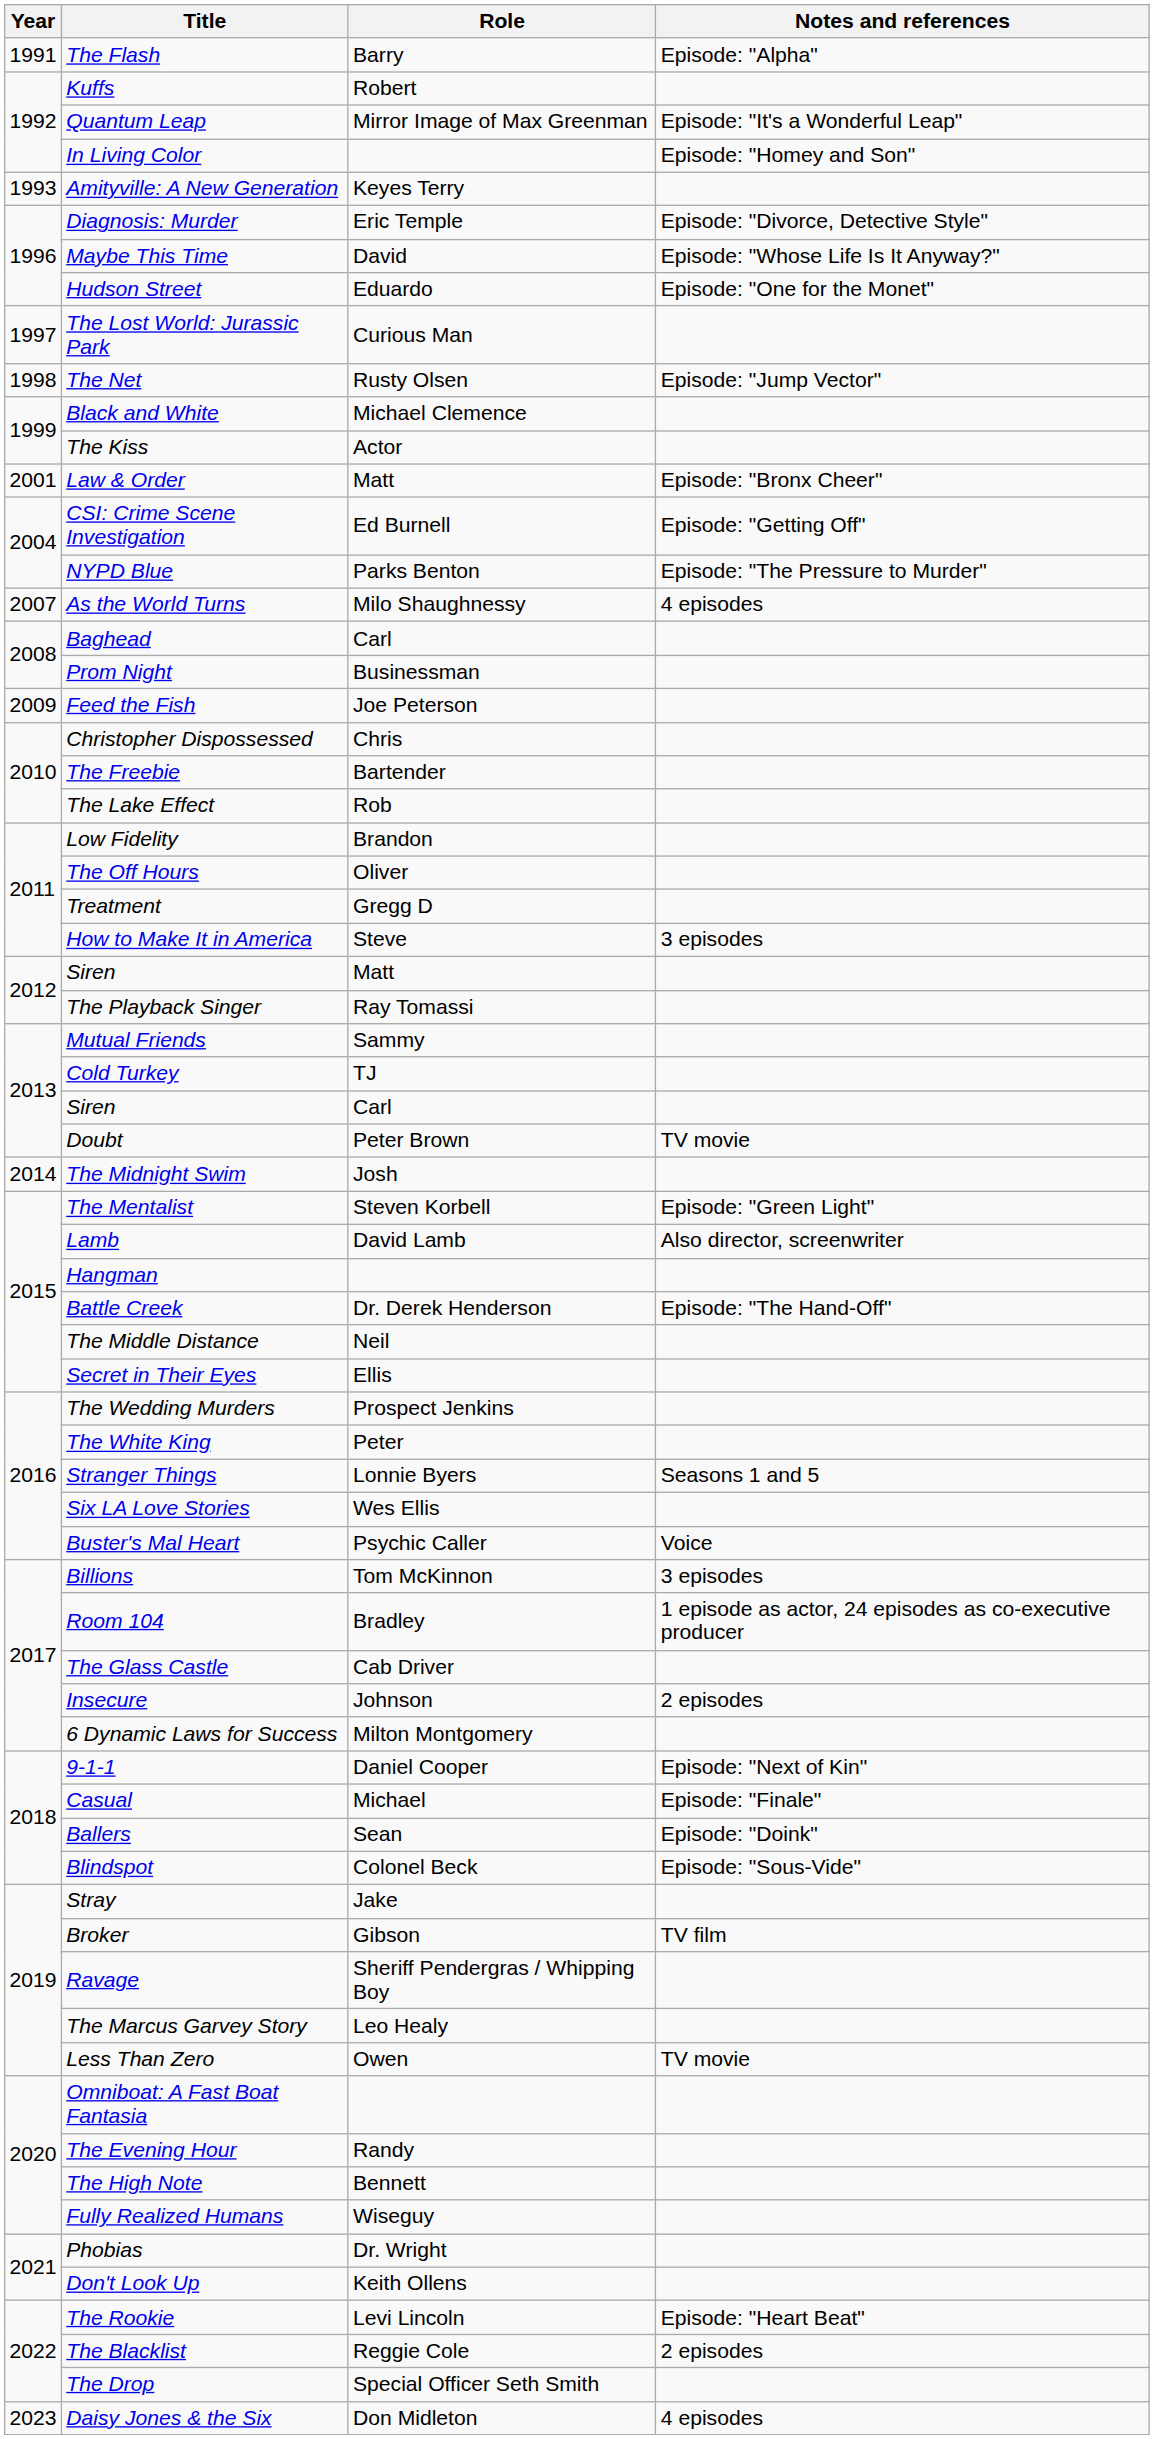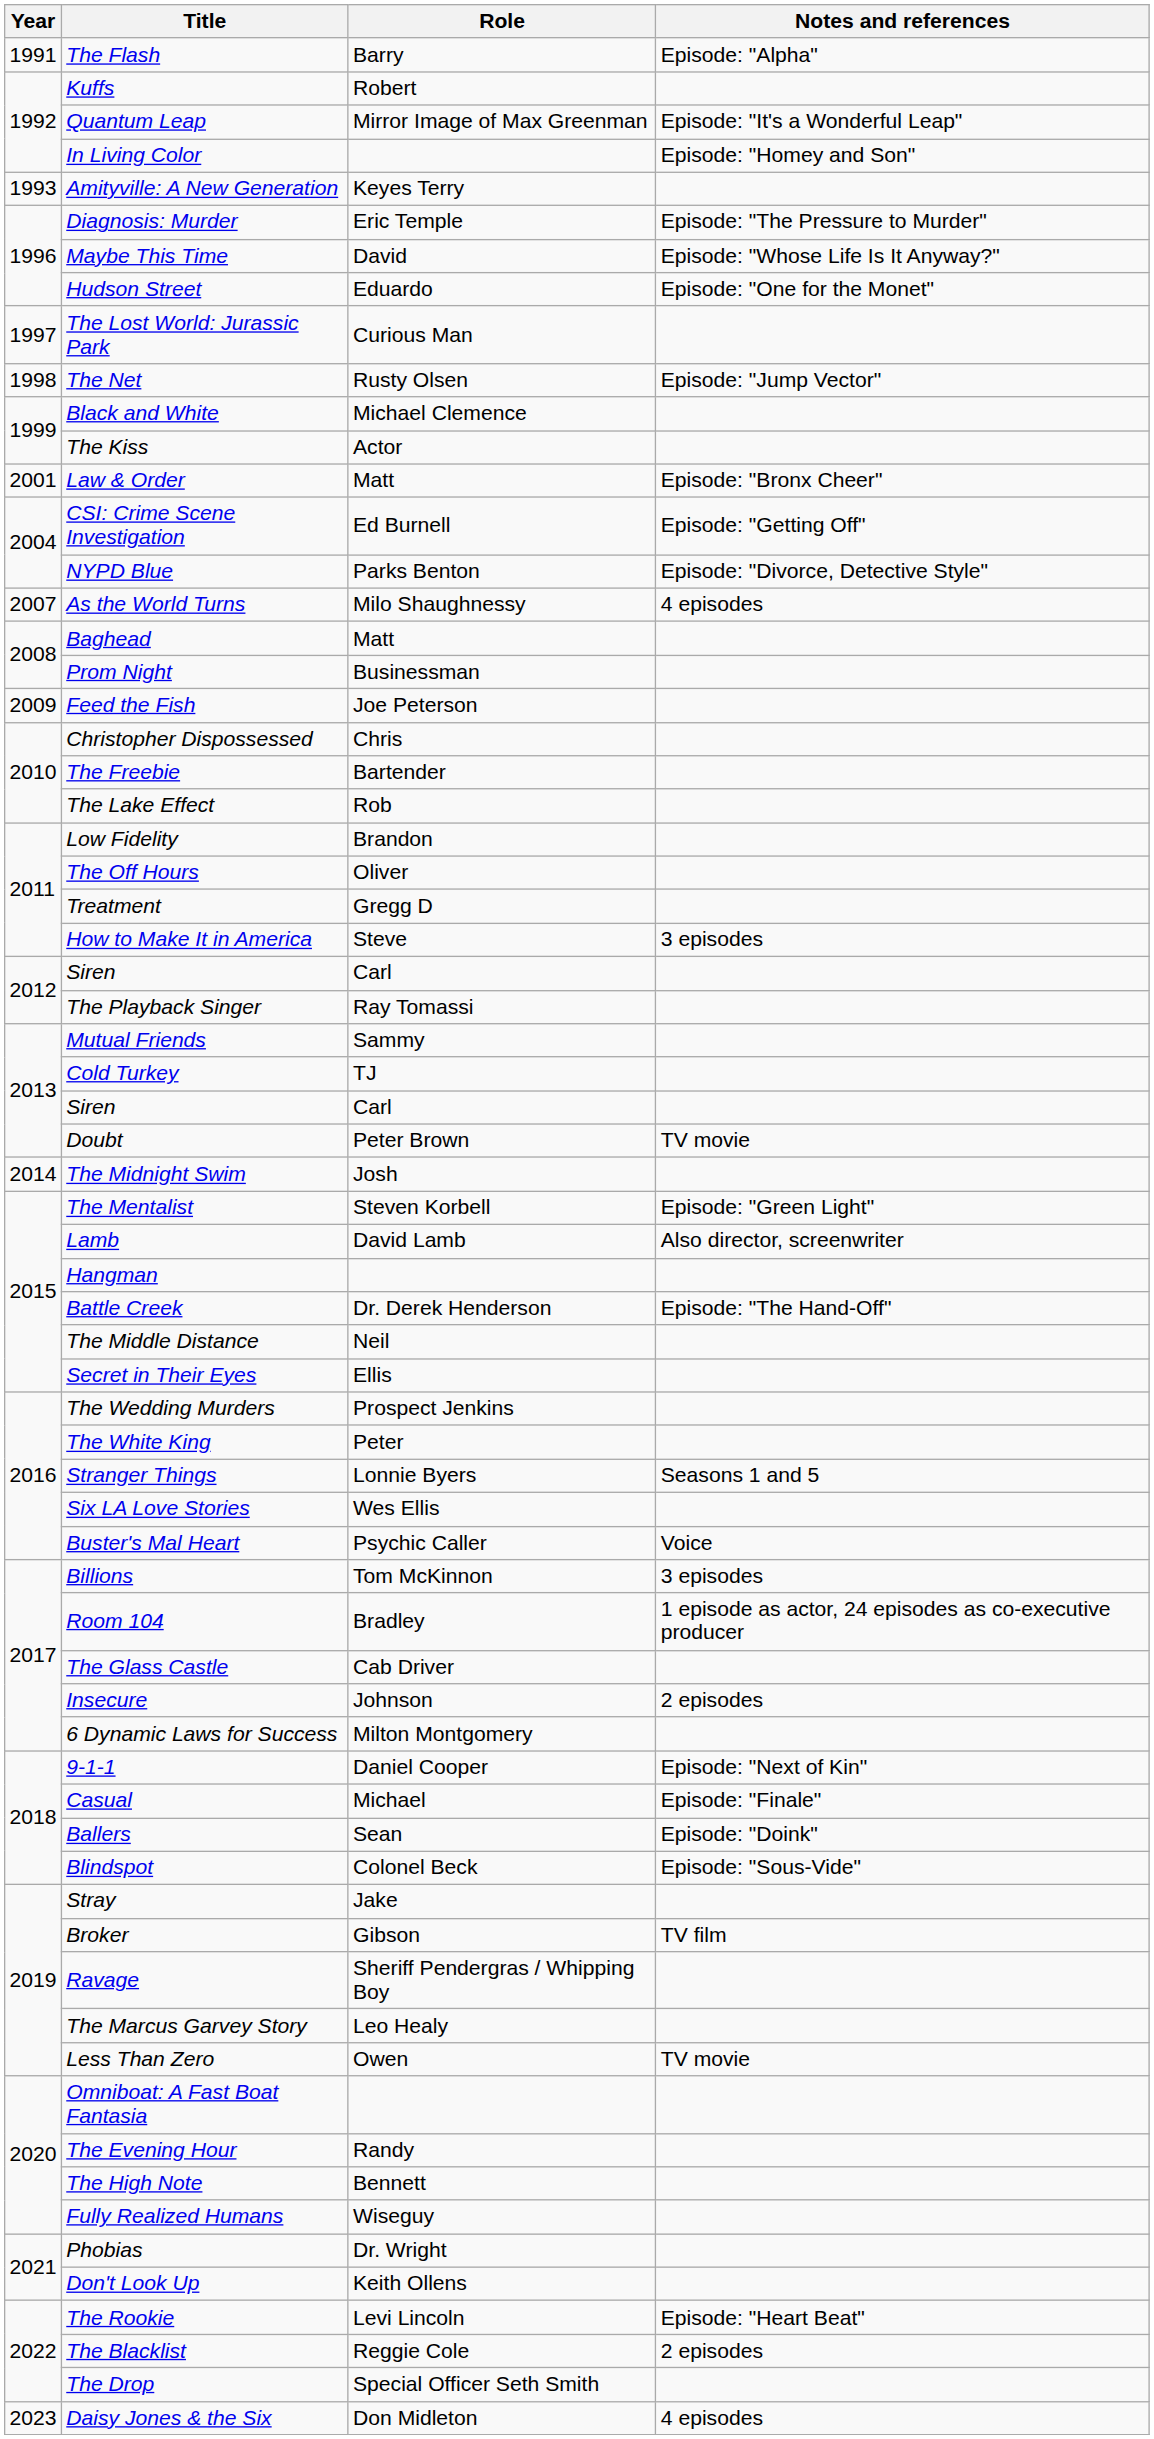 <table class="wikitable">
 <tr>
 <th>Year</th>
 <th>Title</th>
 <th>Role</th>
 <th>Notes and references</th>
 </tr>
 <tr>
 <td>1991</td>
 <td><em><a href='#'>The Flash</a></em></td>
 <td>Barry</td>
 <td>Episode: "Alpha"</td>
 </tr>
 <tr>
 <td rowspan=3>1992</td>
 <td><em><a href='#'>Kuffs</a></em></td>
 <td>Robert</td>
 <td></td>
 </tr>
 <tr>
 <td><em><a href='#'>Quantum Leap</a></em></td>
 <td>Mirror Image of Max Greenman</td>
 <td>Episode: "It's a Wonderful Leap"</td>
 </tr>
 <tr>
 <td><em><a href='#'>In Living Color</a></em></td>
 <td></td>
 <td>Episode: "Homey and Son"</td>
 </tr>
 <tr>
 <td>1993</td>
 <td><em><a href='#'>Amityville: A New Generation</a></em></td>
 <td>Keyes Terry</td>
 <td></td>
 </tr>
 <tr>
 <td rowspan=3>1996</td>
 <td><em><a href='#'>Diagnosis: Murder</a></em></td>
 <td>Eric Temple</td>
-<td>Episode: "Divorce, Detective Style"</td>
+<td>Episode: "The Pressure to Murder"</td>
 </tr>
 <tr>
 <td><em><a href='#'>Maybe This Time</a></em></td>
 <td>David</td>
 <td>Episode: "Whose Life Is It Anyway?"</td>
 </tr>
 <tr>
 <td><em><a href='#'>Hudson Street</a></em></td>
 <td>Eduardo</td>
 <td>Episode: "One for the Monet"</td>
 </tr>
 <tr>
 <td>1997</td>
 <td><em><a href='#'>The Lost World: Jurassic Park</a></em></td>
 <td>Curious Man</td>
 <td></td>
 </tr>
 <tr>
 <td>1998</td>
 <td><em><a href='#'>The Net</a></em></td>
 <td>Rusty Olsen</td>
 <td>Episode: "Jump Vector"</td>
 </tr>
 <tr>
 <td rowspan=2>1999</td>
 <td><em><a href='#'>Black and White</a></em></td>
 <td>Michael Clemence</td>
 <td></td>
 </tr>
 <tr>
 <td><em>The Kiss</em></td>
 <td>Actor</td>
 <td></td>
 </tr>
 <tr>
 <td>2001</td>
 <td><em><a href='#'>Law & Order</a></em></td>
 <td>Matt</td>
 <td>Episode: "Bronx Cheer"</td>
 </tr>
 <tr>
 <td rowspan=2>2004</td>
 <td><em><a href='#'>CSI: Crime Scene Investigation</a></em></td>
 <td>Ed Burnell</td>
 <td>Episode: "Getting Off"</td>
 </tr>
 <tr>
 <td><em><a href='#'>NYPD Blue</a></em></td>
 <td>Parks Benton</td>
-<td>Episode: "The Pressure to Murder"</td>
+<td>Episode: "Divorce, Detective Style"</td>
 </tr>
 <tr>
 <td>2007</td>
 <td><em><a href='#'>As the World Turns</a></em></td>
 <td>Milo Shaughnessy</td>
 <td>4 episodes</td>
 </tr>
 <tr>
 <td rowspan=2>2008</td>
 <td><em><a href='#'>Baghead</a></em></td>
-<td>Carl</td>
+<td>Matt</td>
 <td></td>
 </tr>
 <tr>
 <td><em><a href='#'>Prom Night</a></em></td>
 <td>Businessman</td>
 <td></td>
 </tr>
 <tr>
 <td>2009</td>
 <td><em><a href='#'>Feed the Fish</a></em></td>
 <td>Joe Peterson</td>
 <td></td>
 </tr>
 <tr>
 <td rowspan=3>2010</td>
 <td><em>Christopher Dispossessed</em></td>
 <td>Chris</td>
 <td></td>
 </tr>
 <tr>
 <td><em><a href='#'>The Freebie</a></em></td>
 <td>Bartender</td>
 <td></td>
 </tr>
 <tr>
 <td><em>The Lake Effect</em></td>
 <td>Rob</td>
 <td></td>
 </tr>
 <tr>
 <td rowspan=4>2011</td>
 <td><em>Low Fidelity</em></td>
 <td>Brandon</td>
 <td></td>
 </tr>
 <tr>
 <td><em><a href='#'>The Off Hours</a></em></td>
 <td>Oliver</td>
 <td></td>
 </tr>
 <tr>
 <td><em>Treatment</em></td>
 <td>Gregg D</td>
 <td></td>
 </tr>
 <tr>
 <td><em><a href='#'>How to Make It in America</a></em></td>
 <td>Steve</td>
 <td>3 episodes</td>
 </tr>
 <tr>
 <td rowspan=2>2012</td>
 <td><em>Siren</em></td>
-<td>Matt</td>
+<td>Carl</td>
 <td></td>
 </tr>
 <tr>
 <td><em>The Playback Singer</em></td>
 <td>Ray Tomassi</td>
 <td></td>
 </tr>
 <tr>
 <td rowspan=4>2013</td>
 <td><em><a href='#'>Mutual Friends</a></em></td>
 <td>Sammy</td>
 <td></td>
 </tr>
 <tr>
 <td><em><a href='#'>Cold Turkey</a></em></td>
 <td>TJ</td>
 <td></td>
 </tr>
 <tr>
 <td><em>Siren</em></td>
 <td>Carl</td>
 <td></td>
 </tr>
 <tr>
 <td><em>Doubt</em></td>
 <td>Peter Brown</td>
 <td>TV movie</td>
 </tr>
 <tr>
 <td>2014</td>
 <td><em><a href='#'>The Midnight Swim</a></em></td>
 <td>Josh</td>
 <td></td>
 </tr>
 <tr>
 <td rowspan=6>2015</td>
 <td><em><a href='#'>The Mentalist</a></em></td>
 <td>Steven Korbell</td>
 <td>Episode: "Green Light"</td>
 </tr>
 <tr>
 <td><em><a href='#'>Lamb</a></em></td>
 <td>David Lamb</td>
 <td>Also director, screenwriter</td>
 </tr>
 <tr>
 <td><em><a href='#'>Hangman</a></em></td>
 <td></td>
 <td></td>
 </tr>
 <tr>
 <td><em><a href='#'>Battle Creek</a></em></td>
 <td>Dr. Derek Henderson</td>
 <td>Episode: "The Hand-Off"</td>
 </tr>
 <tr>
 <td><em>The Middle Distance</em></td>
 <td>Neil</td>
 <td></td>
 </tr>
 <tr>
 <td><em><a href='#'>Secret in Their Eyes</a></em></td>
 <td>Ellis</td>
 <td></td>
 </tr>
 <tr>
 <td rowspan=5>2016</td>
 <td><em>The Wedding Murders</em></td>
 <td>Prospect Jenkins</td>
 <td></td>
 </tr>
 <tr>
 <td><em><a href='#'>The White King</a></em></td>
 <td>Peter</td>
 <td></td>
 </tr>
 <tr>
 <td><em><a href='#'>Stranger Things</a></em></td>
 <td>Lonnie Byers</td>
 <td>Seasons 1 and 5</td>
 </tr>
 <tr>
 <td><em><a href='#'>Six LA Love Stories</a></em></td>
 <td>Wes Ellis</td>
 <td></td>
 </tr>
 <tr>
 <td><em><a href='#'>Buster's Mal Heart</a></em></td>
 <td>Psychic Caller</td>
 <td>Voice</td>
 </tr>
 <tr>
 <td rowspan=5>2017</td>
 <td><em><a href='#'>Billions</a></em></td>
 <td>Tom McKinnon</td>
 <td>3 episodes</td>
 </tr>
 <tr>
 <td><em><a href='#'>Room 104</a></em></td>
 <td>Bradley</td>
 <td>1 episode as actor, 24 episodes as co-executive producer</td>
 </tr>
 <tr>
 <td><em><a href='#'>The Glass Castle</a></em></td>
 <td>Cab Driver</td>
 <td></td>
 </tr>
 <tr>
 <td><em><a href='#'>Insecure</a></em></td>
 <td>Johnson</td>
 <td>2 episodes</td>
 </tr>
 <tr>
 <td><em>6 Dynamic Laws for Success</em></td>
 <td>Milton Montgomery</td>
 <td></td>
 </tr>
 <tr>
 <td rowspan=4>2018</td>
 <td><em><a href='#'>9-1-1</a></em></td>
 <td>Daniel Cooper</td>
 <td>Episode: "Next of Kin"</td>
 </tr>
 <tr>
 <td><em><a href='#'>Casual</a></em></td>
 <td>Michael</td>
 <td>Episode: "Finale"</td>
 </tr>
 <tr>
 <td><em><a href='#'>Ballers</a></em></td>
 <td>Sean</td>
 <td>Episode: "Doink"</td>
 </tr>
 <tr>
 <td><em><a href='#'>Blindspot</a></em></td>
 <td>Colonel Beck</td>
 <td>Episode: "Sous-Vide"</td>
 </tr>
 <tr>
 <td rowspan=5>2019</td>
 <td><em>Stray</em></td>
 <td>Jake</td>
 </tr>
 <tr>
 <td><em>Broker</em></td>
 <td>Gibson</td>
 <td>TV film</td>
 </tr>
 <tr>
 <td><em><a href='#'>Ravage</a></em></td>
 <td>Sheriff Pendergras / Whipping Boy</td>
 <td></td>
 </tr>
 <tr>
 <td><em>The Marcus Garvey Story</em></td>
 <td>Leo Healy</td>
 <td></td>
 </tr>
 <tr>
 <td><em>Less Than Zero</em></td>
 <td>Owen</td>
 <td>TV movie</td>
 </tr>
 <tr>
 <td rowspan=4>2020</td>
 <td><em><a href='#'>Omniboat: A Fast Boat Fantasia</a></em></td>
 <td></td>
 </tr>
 <tr>
 <td><em><a href='#'>The Evening Hour</a></em></td>
 <td>Randy</td>
 <td></td>
 </tr>
 <tr>
 <td><em><a href='#'>The High Note</a></em></td>
 <td>Bennett</td>
 <td></td>
 </tr>
 <tr>
 <td><em><a href='#'>Fully Realized Humans</a></em></td>
 <td>Wiseguy</td>
 <td></td>
 </tr>
 <tr>
 <td rowspan=2>2021</td>
 <td><em>Phobias</em></td>
 <td>Dr. Wright</td>
 <td></td>
 </tr>
 <tr>
 <td><em><a href='#'>Don't Look Up</a></em></td>
 <td>Keith Ollens</td>
 <td></td>
 </tr>
 <tr>
 <td rowspan=3>2022</td>
 <td><em><a href='#'>The Rookie</a></em></td>
 <td>Levi Lincoln</td>
 <td>Episode: "Heart Beat"</td>
 </tr>
 <tr>
 <td><em><a href='#'>The Blacklist</a></em></td>
 <td>Reggie Cole</td>
 <td>2 episodes</td>
 </tr>
 <tr>
 <td><em><a href='#'>The Drop</a></em></td>
 <td>Special Officer Seth Smith</td>
 <td></td>
 </tr>
 <tr>
 <td>2023</td>
 <td><em><a href='#'>Daisy Jones & the Six</a></em></td>
 <td>Don Midleton</td>
 <td>4 episodes</td>
 </tr>
 <tr>
 </tr>
 </table>
